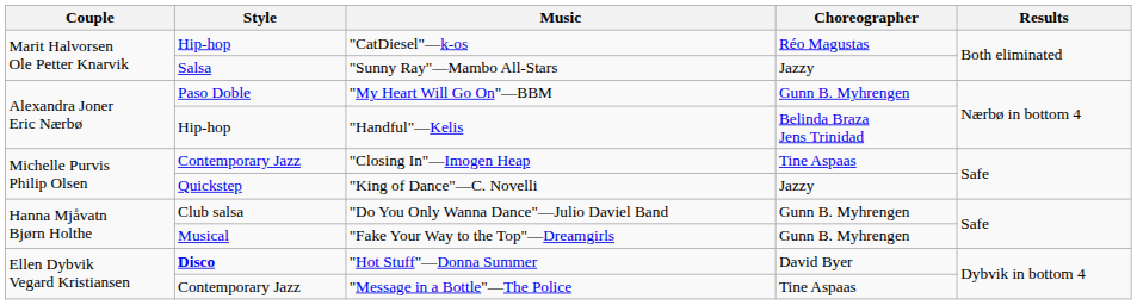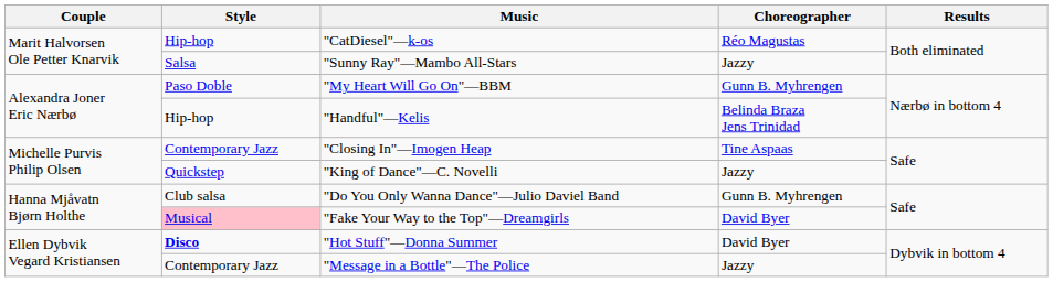 <table class="wikitable" width="90%">
 <tr>
 <th>Couple</th>
 <th>Style</th>
 <th>Music</th>
 <th>Choreographer</th>
 <th>Results</th>
 </tr>
 <tr>
 <td rowspan="2">Marit Halvorsen<br>Ole Petter Knarvik</td>
 <td><a href='#'>Hip-hop</a></td>
 <td>"CatDiesel"—<a href='#'>k-os</a></td>
 <td><a href='#'>Réo Magustas</a></td>
 <td rowspan="2">Both eliminated</td>
 </tr>
 <tr>
 <td><a href='#'>Salsa</a></td>
 <td>"Sunny Ray"—Mambo All-Stars</td>
 <td>Jazzy</td>
 </tr>
 <tr>
 <td rowspan="2">Alexandra Joner<br>Eric Nærbø</td>
 <td><a href='#'>Paso Doble</a></td>
 <td>"<a href='#'>My Heart Will Go On</a>"—BBM</td>
 <td><a href='#'>Gunn B. Myhrengen</a></td>
 <td rowspan="2">Nærbø in bottom 4</td>
 </tr>
 <tr>
 <td>Hip-hop</td>
 <td>"Handful"—<a href='#'>Kelis</a></td>
 <td><a href='#'>Belinda Braza</a><br><a href='#'>Jens Trinidad</a></td>
 </tr>
 <tr>
 <td rowspan="2">Michelle Purvis<br>Philip Olsen</td>
 <td><a href='#'>Contemporary Jazz</a></td>
 <td>"Closing In"—<a href='#'>Imogen Heap</a></td>
 <td><a href='#'>Tine Aspaas</a></td>
 <td rowspan="2">Safe</td>
 </tr>
 <tr>
 <td><a href='#'>Quickstep</a></td>
 <td>"King of Dance"—C. Novelli</td>
 <td>Jazzy</td>
 </tr>
 <tr>
 <td rowspan="2">Hanna Mjåvatn<br>Bjørn Holthe</td>
 <td>Club salsa</td>
 <td>"Do You Only Wanna Dance"—Julio Daviel Band</td>
 <td>Gunn B. Myhrengen</td>
 <td rowspan="2">Safe</td>
 </tr>
 <tr>
-<td><a href='#'>Musical</a></td>
+<td style="background: pink;"><a href='#'>Musical</a></td>
 <td>"Fake Your Way to the Top"—<a href='#'>Dreamgirls</a></td>
-<td>Gunn B. Myhrengen</td>
+<td><a href='#'>David Byer</a></td>
 </tr>
 <tr>
 <td rowspan="2">Ellen Dybvik<br>Vegard Kristiansen</td>
 <td><strong><a href='#'>Disco</a></strong></td>
 <td>"<a href='#'>Hot Stuff</a>"—<a href='#'>Donna Summer</a></td>
 <td>David Byer</td>
 <td rowspan="2">Dybvik in bottom 4</td>
 </tr>
 <tr>
 <td>Contemporary Jazz</td>
 <td>"<a href='#'>Message in a Bottle</a>"—<a href='#'>The Police</a></td>
-<td>Tine Aspaas</td>
+<td>Jazzy</td>
 </tr>
 </table>
